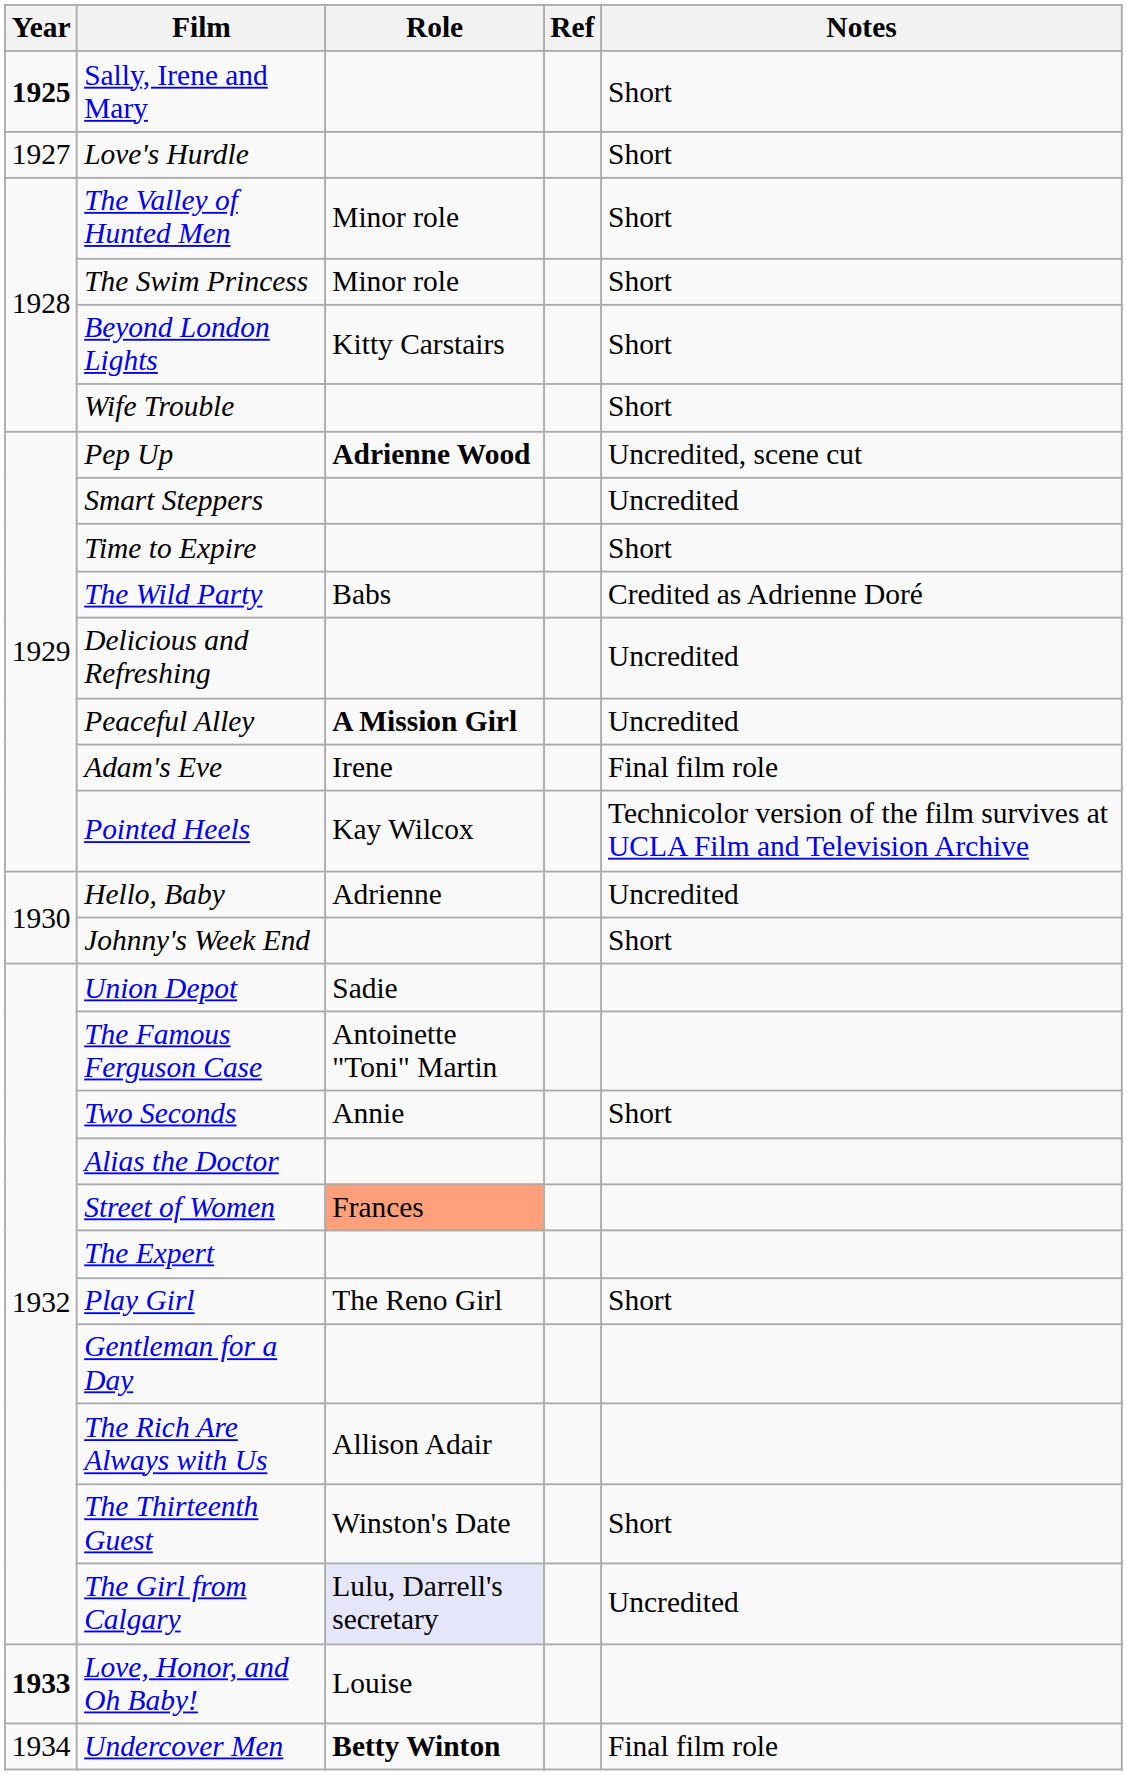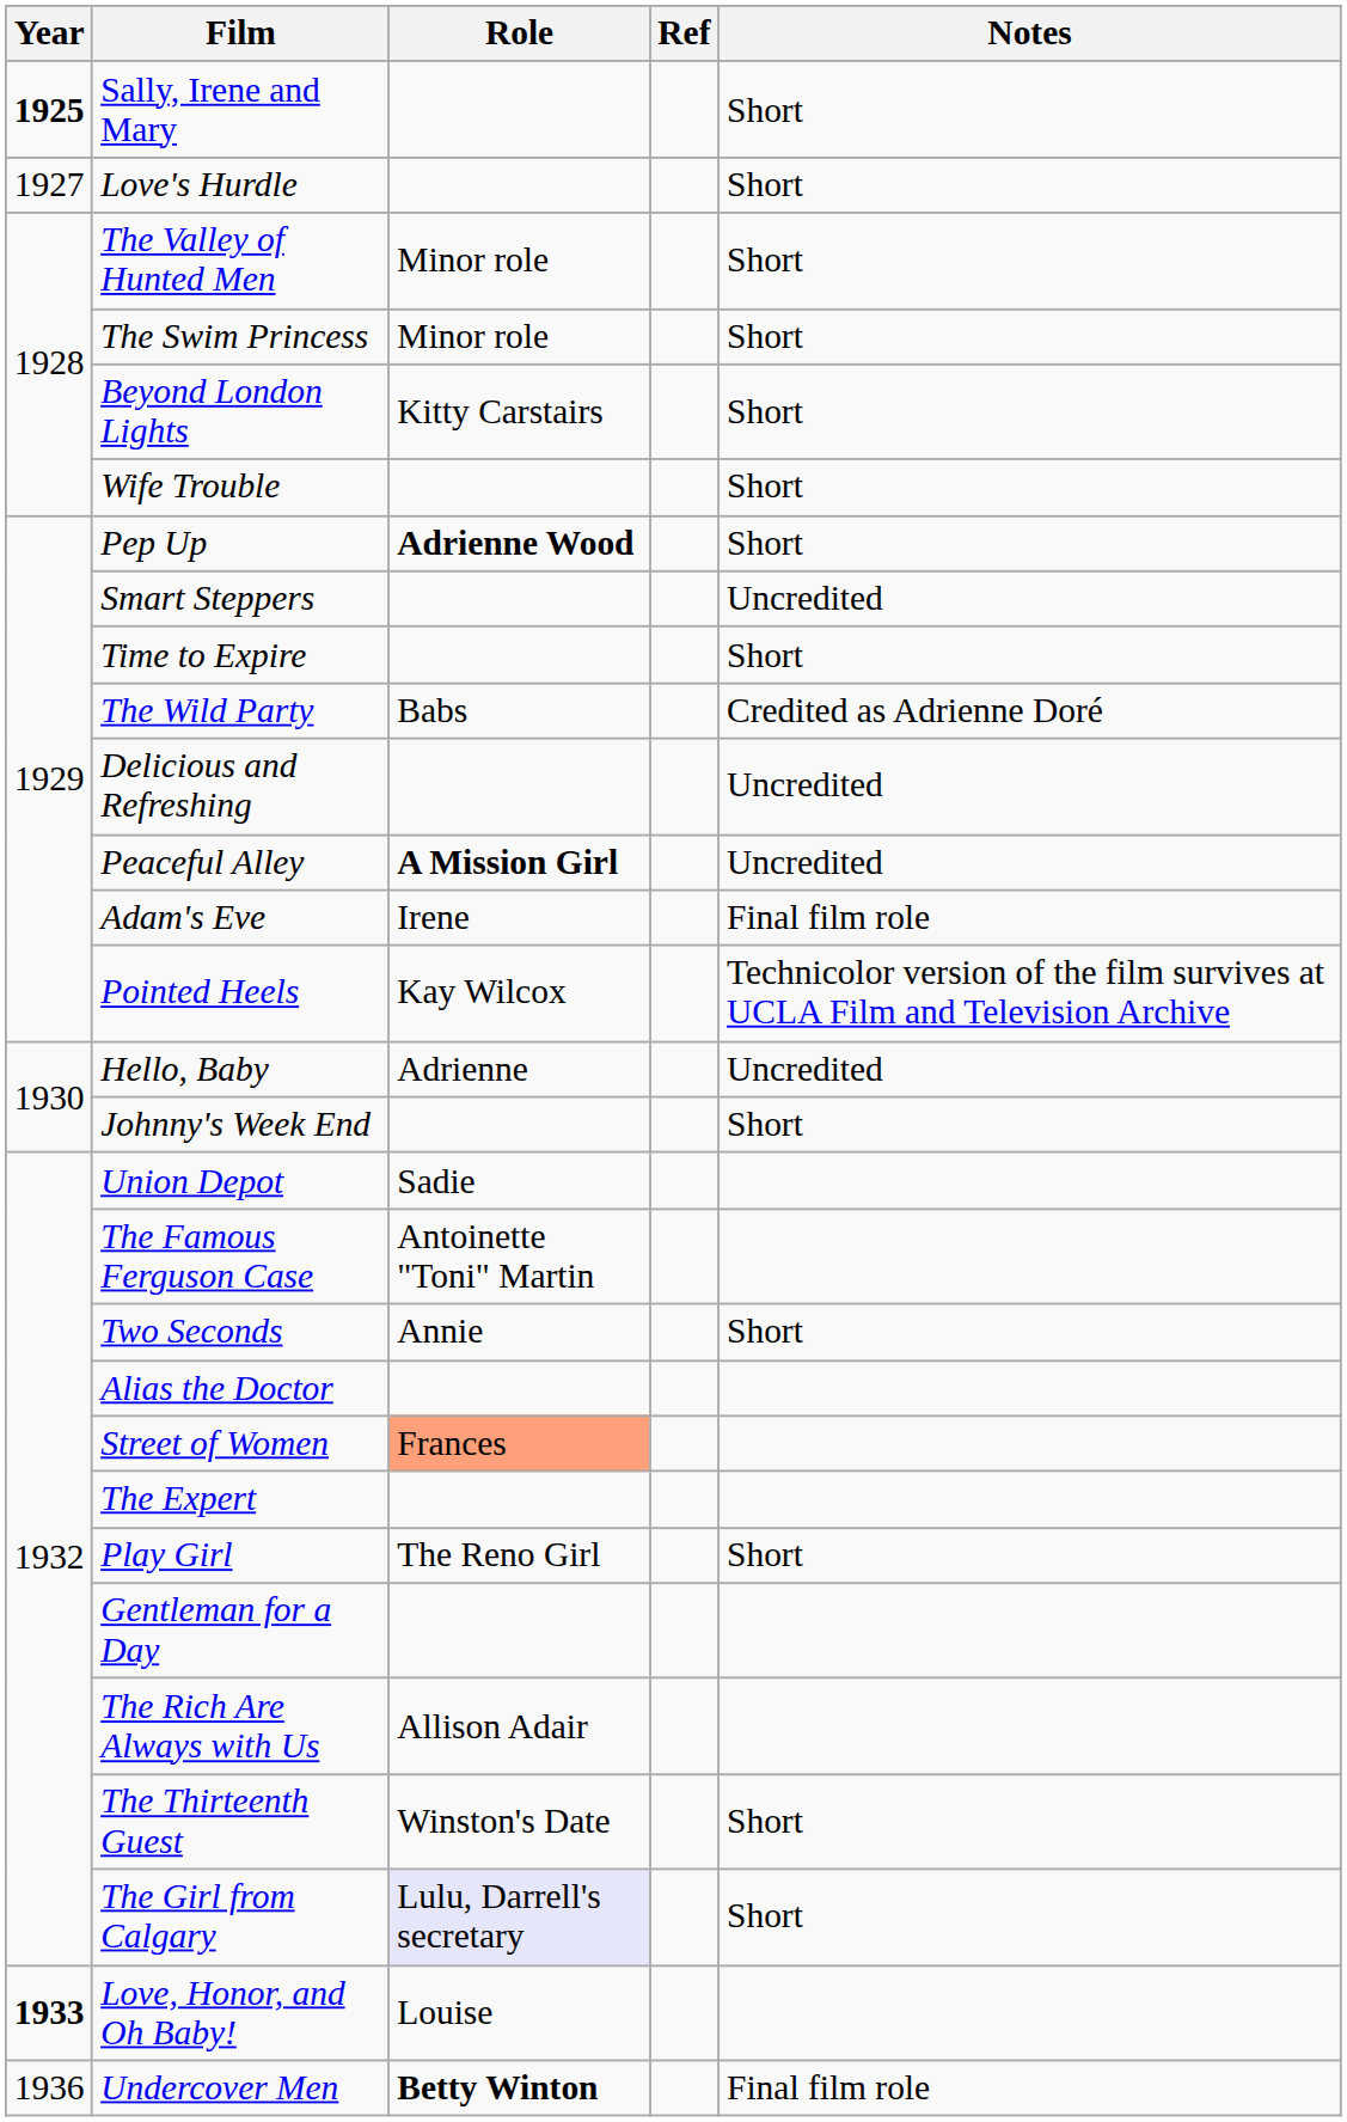 <table class="wikitable">
 <tr>
 <th>Year</th>
 <th>Film</th>
 <th>Role</th>
 <th>Ref</th>
 <th>Notes</th>
 </tr>
 <tr>
 <td><strong>1925</strong></td>
 <td><a href='#'>Sally, Irene and Mary</a></td>
 <td></td>
 <td></td>
 <td>Short</td>
 </tr>
 <tr>
 <td>1927</td>
 <td><em>Love's Hurdle</em></td>
 <td></td>
 <td></td>
 <td>Short</td>
 </tr>
 <tr>
 <td rowspan=4>1928</td>
 <td><em><a href='#'>The Valley of Hunted Men</a></em></td>
 <td>Minor role</td>
 <td></td>
 <td>Short</td>
 </tr>
 <tr>
 <td><em>The Swim Princess</em></td>
 <td>Minor role</td>
 <td></td>
 <td>Short</td>
 </tr>
 <tr>
 <td><em><a href='#'>Beyond London Lights</a></em></td>
 <td>Kitty Carstairs</td>
 <td></td>
 <td>Short</td>
 </tr>
 <tr>
 <td><em>Wife Trouble</em></td>
 <td></td>
 <td></td>
 <td>Short</td>
 </tr>
 <tr>
 <td rowspan=8>1929</td>
 <td><em>Pep Up</em></td>
 <td><strong>Adrienne Wood</strong></td>
 <td></td>
-<td>Uncredited, scene cut</td>
+<td>Short</td>
 </tr>
 <tr>
 <td><em>Smart Steppers</em></td>
 <td></td>
 <td></td>
 <td>Uncredited</td>
 </tr>
 <tr>
 <td><em>Time to Expire</em></td>
 <td></td>
 <td></td>
 <td>Short</td>
 </tr>
 <tr>
 <td><em><a href='#'>The Wild Party</a></em></td>
 <td>Babs</td>
 <td></td>
 <td>Credited as Adrienne Doré</td>
 </tr>
 <tr>
 <td><em>Delicious and Refreshing</em></td>
 <td></td>
 <td></td>
 <td>Uncredited</td>
 </tr>
 <tr>
 <td><em>Peaceful Alley</em></td>
 <td><strong>A Mission Girl</strong></td>
 <td></td>
 <td>Uncredited</td>
 </tr>
 <tr>
 <td><em>Adam's Eve</em></td>
 <td>Irene</td>
 <td></td>
 <td>Final film role</td>
 </tr>
 <tr>
 <td><em><a href='#'>Pointed Heels</a></em></td>
 <td>Kay Wilcox</td>
 <td></td>
 <td>Technicolor version of the film survives at <a href='#'>UCLA Film and Television Archive</a></td>
 </tr>
 <tr>
 <td rowspan=2>1930</td>
 <td><em>Hello, Baby</em></td>
 <td>Adrienne</td>
 <td></td>
 <td>Uncredited</td>
 </tr>
 <tr>
 <td><em>Johnny's Week End</em></td>
 <td></td>
 <td></td>
 <td>Short</td>
 </tr>
 <tr>
 <td rowspan=11>1932</td>
 <td><em><a href='#'>Union Depot</a></em></td>
 <td>Sadie</td>
 <td></td>
 <td></td>
 </tr>
 <tr>
 <td><em><a href='#'>The Famous Ferguson Case</a></em></td>
 <td>Antoinette "Toni" Martin</td>
 <td></td>
 <td></td>
 </tr>
 <tr>
 <td><em><a href='#'>Two Seconds</a></em></td>
 <td>Annie</td>
 <td></td>
 <td>Short</td>
 </tr>
 <tr>
 <td><em><a href='#'>Alias the Doctor</a></em></td>
 <td></td>
 <td></td>
 <td></td>
 </tr>
 <tr>
 <td><em><a href='#'>Street of Women</a></em></td>
 <td style="background: lightsalmon;">Frances</td>
 <td></td>
 <td></td>
 </tr>
 <tr>
 <td><em><a href='#'>The Expert</a></em></td>
 <td></td>
 <td></td>
 <td></td>
 </tr>
 <tr>
 <td><em><a href='#'>Play Girl</a></em></td>
 <td>The Reno Girl</td>
 <td></td>
 <td>Short</td>
 </tr>
 <tr>
 <td><em><a href='#'>Gentleman for a Day</a></em></td>
 <td></td>
 <td></td>
 <td></td>
 </tr>
 <tr>
 <td><em><a href='#'>The Rich Are Always with Us</a></em></td>
 <td>Allison Adair</td>
 <td></td>
 <td></td>
 </tr>
 <tr>
 <td><em><a href='#'>The Thirteenth Guest</a></em></td>
 <td>Winston's Date</td>
 <td></td>
 <td>Short</td>
 </tr>
 <tr>
 <td><em><a href='#'>The Girl from Calgary</a></em></td>
 <td style="background: lavender;">Lulu, Darrell's secretary</td>
 <td></td>
-<td>Uncredited</td>
+<td>Short</td>
 </tr>
 <tr>
 <td><strong>1933</strong></td>
 <td><em><a href='#'>Love, Honor, and Oh Baby!</a></em></td>
 <td>Louise</td>
 <td></td>
 <td></td>
 </tr>
 <tr>
-<td>1934</td>
+<td>1936</td>
 <td><em><a href='#'>Undercover Men</a></em></td>
 <td><strong>Betty Winton</strong></td>
 <td></td>
 <td>Final film role</td>
 </tr>
 </table>
